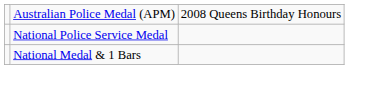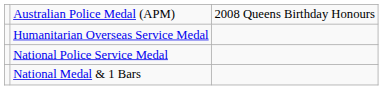 <table class="wikitable">
 <tr>
 <td></td>
 <td><a href='#'>Australian Police Medal</a> (APM)</td>
 <td>2008 Queens Birthday Honours</td>
+</tr>
+<tr>
+<td></td>
+<td><a href='#'>Humanitarian Overseas Service Medal</a></td>
+<td></td>
 </tr>
 <tr>
 <td></td>
 <td><a href='#'>National Police Service Medal</a></td>
 <td></td>
 </tr>
 <tr>
 <td></td>
 <td><a href='#'>National Medal</a> & 1 Bars</td>
 <td></td>
 </tr>
 </table>
